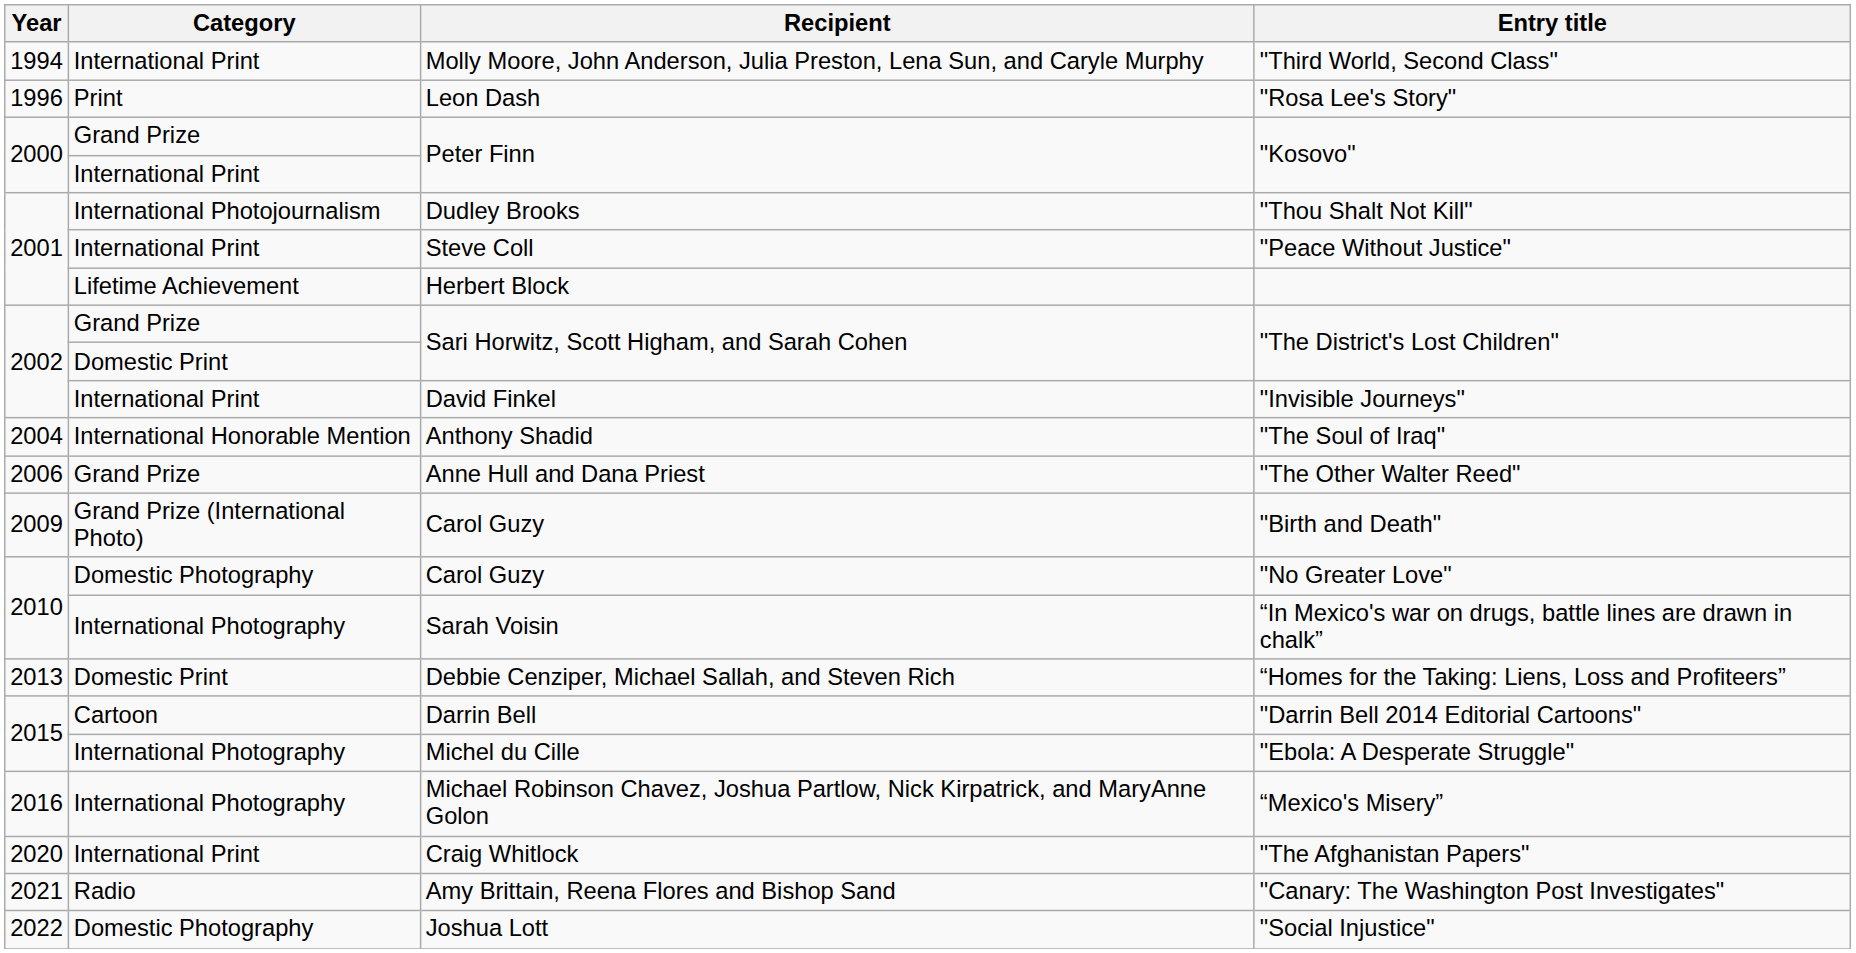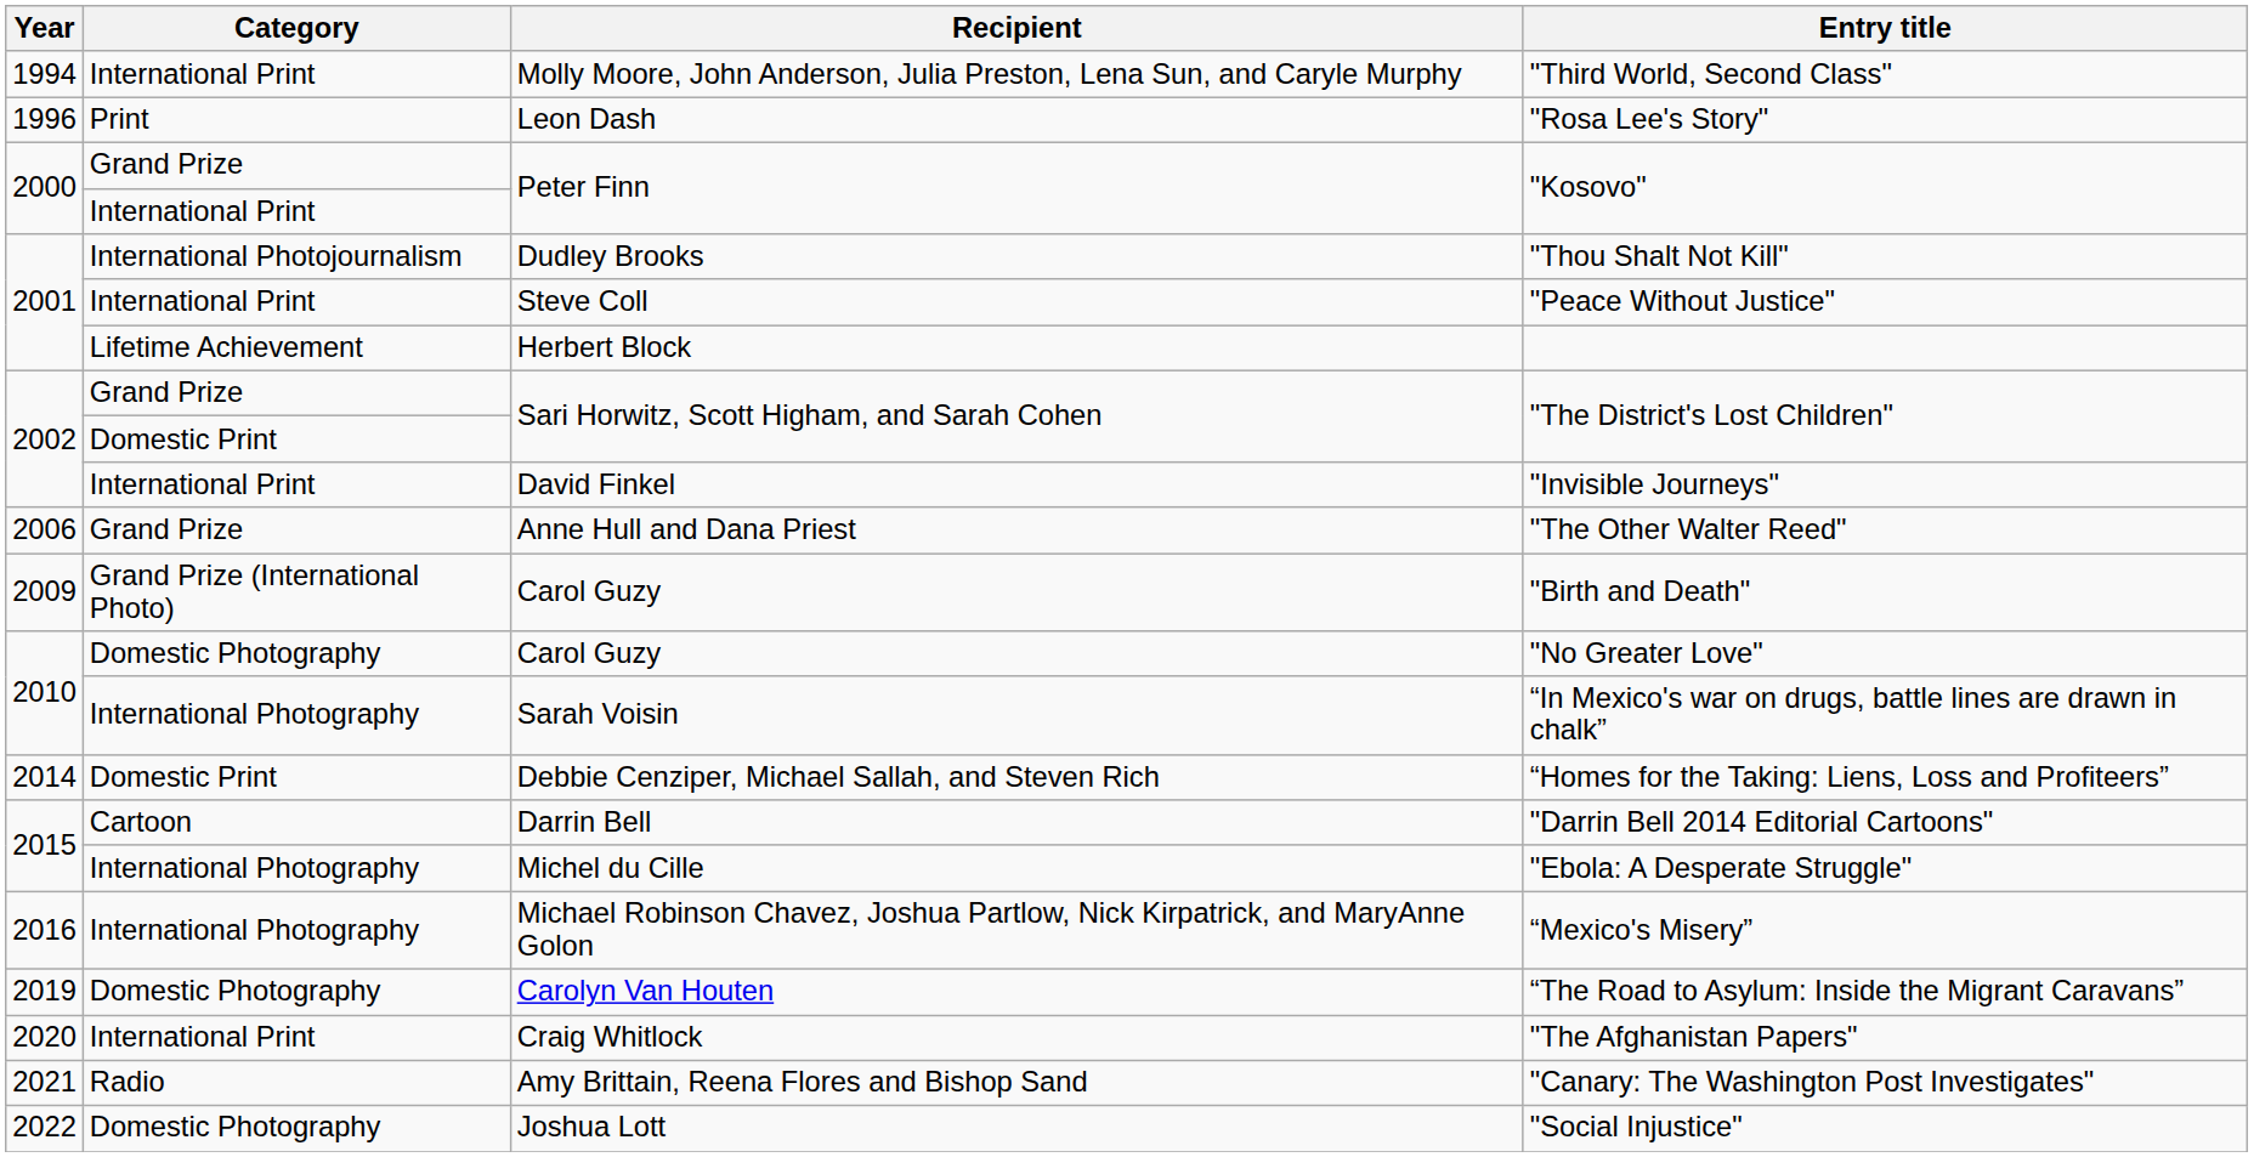 <table class="wikitable">
 <tr>
 <th>Year</th>
 <th>Category</th>
 <th>Recipient</th>
 <th>Entry title</th>
 </tr>
 <tr>
 <td>1994</td>
 <td>International Print</td>
 <td>Molly Moore, John Anderson, Julia Preston, Lena Sun, and Caryle Murphy</td>
 <td>"Third World, Second Class"</td>
 </tr>
 <tr>
 <td>1996</td>
 <td>Print</td>
 <td>Leon Dash</td>
 <td>"Rosa Lee's Story"</td>
 </tr>
 <tr>
 <td rowspan="2">2000</td>
 <td>Grand Prize</td>
 <td rowspan="2">Peter Finn</td>
 <td rowspan="2">"Kosovo"</td>
 </tr>
 <tr>
 <td>International Print</td>
 </tr>
 <tr>
 <td rowspan="3">2001</td>
 <td>International Photojournalism</td>
 <td>Dudley Brooks</td>
 <td>"Thou Shalt Not Kill"</td>
 </tr>
 <tr>
 <td>International Print</td>
 <td>Steve Coll</td>
 <td>"Peace Without Justice"</td>
 </tr>
 <tr>
 <td>Lifetime Achievement</td>
 <td>Herbert Block</td>
 <td></td>
 </tr>
 <tr>
 <td rowspan="3">2002</td>
 <td>Grand Prize</td>
 <td rowspan="2">Sari Horwitz, Scott Higham, and Sarah Cohen</td>
 <td rowspan="2">"The District's Lost Children"</td>
 </tr>
 <tr>
 <td>Domestic Print</td>
 </tr>
 <tr>
 <td>International Print</td>
 <td>David Finkel</td>
 <td>"Invisible Journeys"</td>
 </tr>
 <tr>
-<td>2004</td>
-<td>International Honorable Mention</td>
-<td>Anthony Shadid</td>
-<td>"The Soul of Iraq"</td>
-</tr>
-<tr>
 <td>2006</td>
 <td>Grand Prize</td>
 <td>Anne Hull and Dana Priest</td>
 <td>"The Other Walter Reed"</td>
 </tr>
 <tr>
 <td>2009</td>
 <td>Grand Prize (International Photo)</td>
 <td>Carol Guzy</td>
 <td>"Birth and Death"</td>
 </tr>
 <tr>
 <td rowspan="2">2010</td>
 <td>Domestic Photography</td>
 <td>Carol Guzy</td>
 <td>"No Greater Love"</td>
 </tr>
 <tr>
 <td>International Photography</td>
 <td>Sarah Voisin</td>
 <td>“In Mexico's war on drugs, battle lines are drawn in chalk”</td>
 </tr>
 <tr>
-<td>2013</td>
+<td>2014</td>
 <td>Domestic Print</td>
 <td>Debbie Cenziper, Michael Sallah, and Steven Rich</td>
 <td>“Homes for the Taking: Liens, Loss and Profiteers”</td>
 </tr>
 <tr>
 <td rowspan="2">2015</td>
 <td>Cartoon</td>
 <td>Darrin Bell</td>
 <td>"Darrin Bell 2014 Editorial Cartoons"</td>
 </tr>
 <tr>
 <td>International Photography</td>
 <td>Michel du Cille</td>
 <td>"Ebola: A Desperate Struggle"</td>
 </tr>
 <tr>
 <td>2016</td>
 <td>International Photography</td>
 <td>Michael Robinson Chavez, Joshua Partlow, Nick Kirpatrick, and MaryAnne Golon</td>
 <td>“Mexico's Misery”</td>
 </tr>
 <tr>
+<td>2019</td>
+<td>Domestic Photography</td>
+<td><a href='#'>Carolyn Van Houten</a></td>
+<td>“The Road to Asylum: Inside the Migrant Caravans”</td>
+</tr>
+<tr>
 <td>2020</td>
 <td>International Print</td>
 <td>Craig Whitlock</td>
 <td>"The Afghanistan Papers"</td>
 </tr>
 <tr>
 <td>2021</td>
 <td>Radio</td>
 <td>Amy Brittain, Reena Flores and Bishop Sand</td>
 <td>"Canary: The Washington Post Investigates"</td>
 </tr>
 <tr>
 <td>2022</td>
 <td>Domestic Photography</td>
 <td>Joshua Lott</td>
 <td>"Social Injustice"</td>
 </tr>
 </table>
